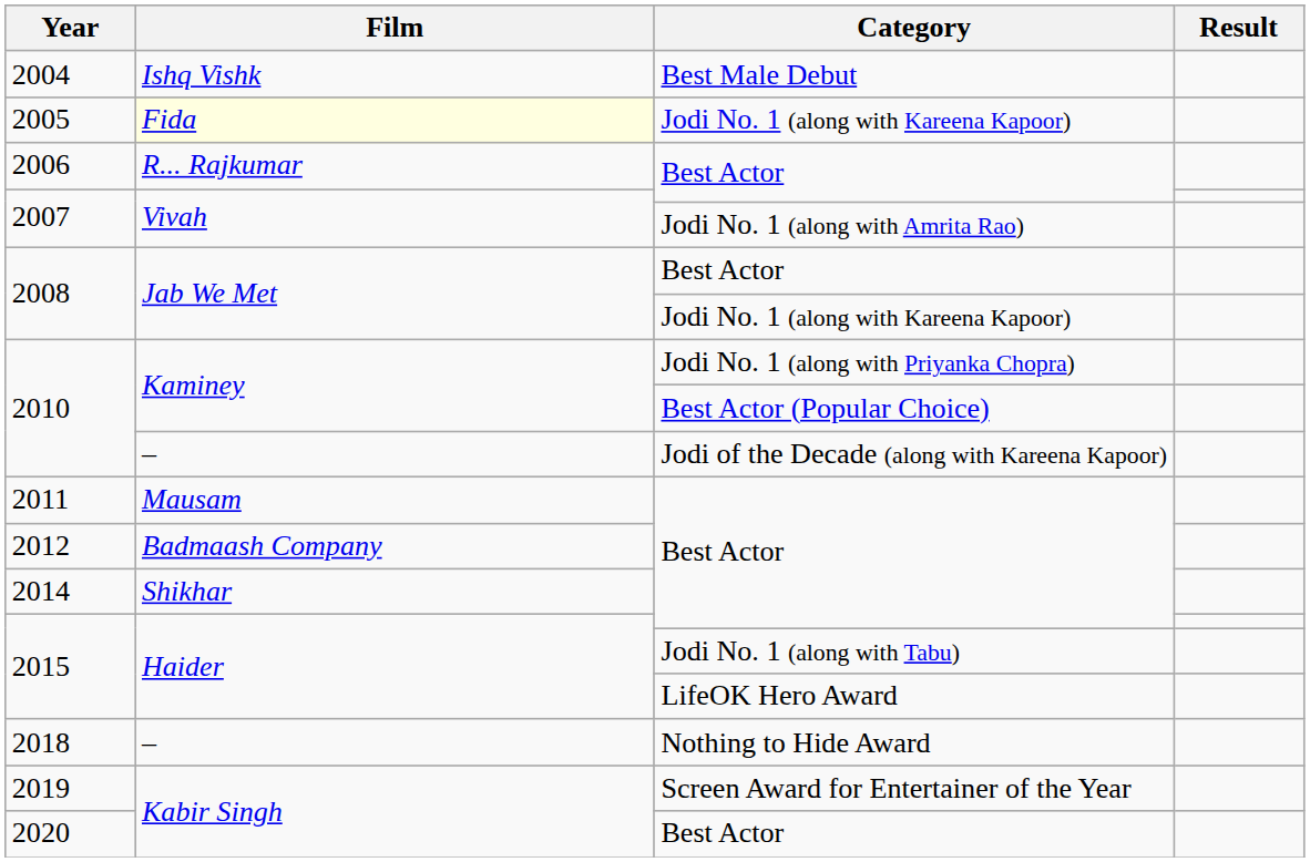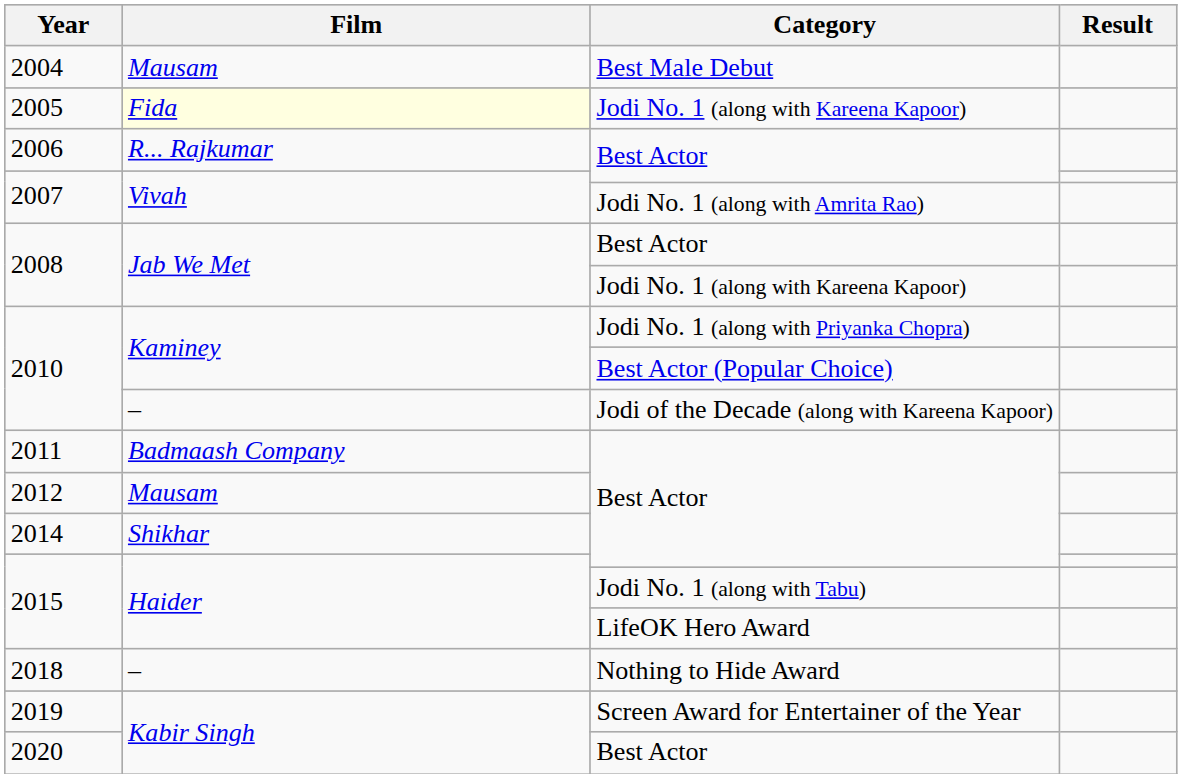 <table class="wikitable">
 <tr>
 <th style="width:10%;">Year</th>
 <th style="width:40%;">Film</th>
 <th style="width:40%;">Category</th>
 <th style="width:15%;">Result</th>
 </tr>
 <tr>
 <td>2004</td>
-<td><em><a href='#'>Ishq Vishk</a></em></td>
+<td><em><a href='#'>Mausam</a></em></td>
 <td><a href='#'>Best Male Debut</a></td>
 <td></td>
 </tr>
 <tr>
 <td>2005</td>
 <td style="background: lightyellow;"><em><a href='#'>Fida</a></em></td>
 <td><a href='#'>Jodi No. 1</a> <small>(along with <a href='#'>Kareena Kapoor</a>)</small></td>
 <td></td>
 </tr>
 <tr>
 <td>2006</td>
 <td><em><a href='#'>R... Rajkumar</a></em></td>
 <td rowspan="2"><a href='#'>Best Actor</a></td>
 <td></td>
 </tr>
 <tr>
 <td rowspan="2">2007</td>
 <td rowspan="2"><em><a href='#'>Vivah</a></em></td>
 <td></td>
 </tr>
 <tr>
 <td>Jodi No. 1 <small>(along with <a href='#'>Amrita Rao</a>)</small></td>
 <td></td>
 </tr>
 <tr>
 <td rowspan="2">2008</td>
 <td rowspan="2"><em><a href='#'>Jab We Met</a></em></td>
 <td>Best Actor</td>
 <td></td>
 </tr>
 <tr>
 <td>Jodi No. 1 <small>(along with Kareena Kapoor)</small></td>
 <td></td>
 </tr>
 <tr>
 <td rowspan="3">2010</td>
 <td rowspan="2"><em><a href='#'>Kaminey</a></em></td>
 <td>Jodi No. 1 <small>(along with <a href='#'>Priyanka Chopra</a>)</small></td>
 <td></td>
 </tr>
 <tr>
 <td><a href='#'>Best Actor (Popular Choice)</a></td>
 <td></td>
 </tr>
 <tr>
 <td>–</td>
 <td>Jodi of the Decade <small>(along with Kareena Kapoor)</small></td>
 <td></td>
 </tr>
 <tr>
 <td>2011</td>
-<td><em><a href='#'>Mausam</a></em></td>
+<td><em><a href='#'>Badmaash Company</a></em></td>
 <td rowspan="4">Best Actor</td>
 <td></td>
 </tr>
 <tr>
 <td>2012</td>
-<td><em><a href='#'>Badmaash Company</a></em></td>
+<td><em><a href='#'>Mausam</a></em></td>
 <td></td>
 </tr>
 <tr>
 <td>2014</td>
 <td><em><a href='#'>Shikhar</a></em></td>
 <td></td>
 </tr>
 <tr>
 <td rowspan="3">2015</td>
 <td rowspan="3"><em><a href='#'>Haider</a></em></td>
 <td></td>
 </tr>
 <tr>
 <td>Jodi No. 1 <small>(along with <a href='#'>Tabu</a>)</small></td>
 <td></td>
 </tr>
 <tr>
 <td>LifeOK Hero Award</td>
 <td></td>
 </tr>
 <tr>
 <td>2018</td>
 <td>–</td>
 <td>Nothing to Hide Award</td>
 <td></td>
 </tr>
 <tr>
 <td>2019</td>
 <td rowspan="2"><em><a href='#'>Kabir Singh</a></em></td>
 <td>Screen Award for Entertainer of the Year</td>
 <td></td>
 </tr>
 <tr>
 <td>2020</td>
 <td>Best Actor</td>
 <td></td>
 </tr>
 </table>
